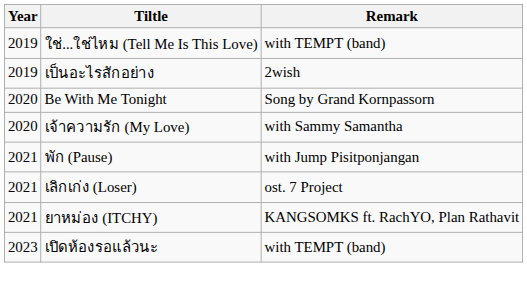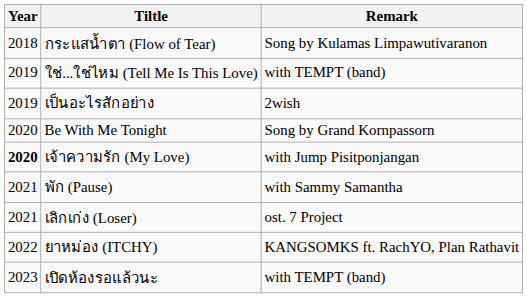 <table class="wikitable">
 <tr>
 <th>Year</th>
 <th>Tiltle</th>
 <th>Remark</th>
+</tr>
+<tr>
+<td>2018</td>
+<td>กระแสน้ำตา (Flow of Tear)</td>
+<td>Song by Kulamas Limpawutivaranon</td>
 </tr>
 <tr>
 <td>2019</td>
 <td>ใช่...ใช่ไหม (Tell Me Is This Love)</td>
 <td>with TEMPT (band)</td>
 </tr>
 <tr>
 <td>2019</td>
 <td>เป็นอะไรสักอย่าง</td>
 <td>2wish</td>
 </tr>
 <tr>
 <td>2020</td>
 <td>Be With Me Tonight</td>
 <td>Song by Grand Kornpassorn</td>
 </tr>
 <tr>
-<td>2020</td>
+<td><strong>2020</strong></td>
 <td>เจ้าความรัก (My Love)</td>
-<td>with Sammy Samantha</td>
+<td>with Jump Pisitponjangan</td>
 </tr>
 <tr>
 <td>2021</td>
 <td>พัก (Pause)</td>
-<td>with Jump Pisitponjangan</td>
+<td>with Sammy Samantha</td>
 </tr>
 <tr>
 <td>2021</td>
 <td>เลิกเก่ง (Loser)</td>
 <td>ost. 7 Project</td>
 </tr>
 <tr>
-<td>2021</td>
+<td>2022</td>
 <td>ยาหม่อง (ITCHY)</td>
 <td>KANGSOMKS ft. RachYO, Plan Rathavit</td>
 </tr>
 <tr>
 <td>2023</td>
 <td>เปิดห้องรอแล้วนะ</td>
 <td>with TEMPT (band)</td>
 </tr>
 </table>
